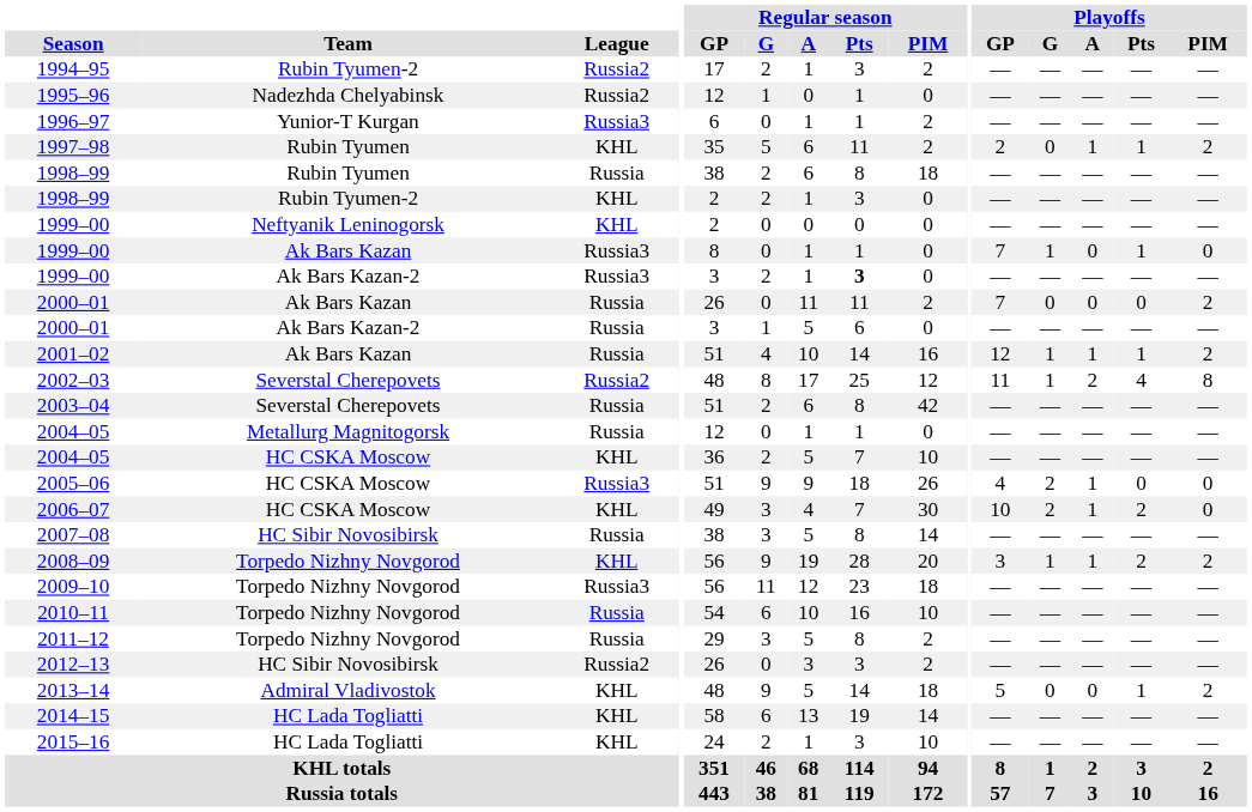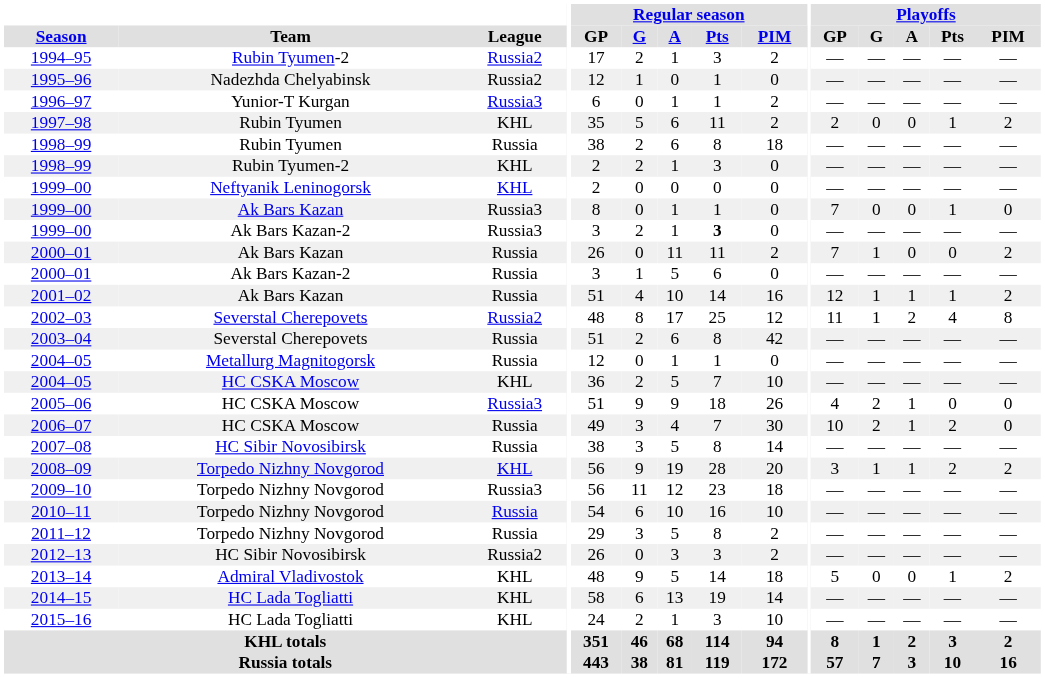 <table border="0" cellpadding="1" cellspacing="0" style="text-align:center; width:60em">
 <tr bgcolor="#e0e0e0">
 <th colspan="3" bgcolor="#ffffff"></th>
 <th rowspan="99" bgcolor="#ffffff"></th>
 <th colspan="5"><a href='#'>Regular season</a></th>
 <th rowspan="99" bgcolor="#ffffff"></th>
 <th colspan="5"><a href='#'>Playoffs</a></th>
 </tr>
 <tr bgcolor="#e0e0e0">
 <th><a href='#'>Season</a></th>
 <th>Team</th>
 <th>League</th>
 <th>GP</th>
 <th><a href='#'>G</a></th>
 <th><a href='#'>A</a></th>
 <th><a href='#'>Pts</a></th>
 <th><a href='#'>PIM</a></th>
 <th>GP</th>
 <th>G</th>
 <th>A</th>
 <th>Pts</th>
 <th>PIM</th>
 </tr>
 <tr>
 <td><a href='#'>1994–95</a></td>
 <td><a href='#'>Rubin Tyumen</a>-2</td>
 <td><a href='#'>Russia2</a></td>
 <td>17</td>
 <td>2</td>
 <td>1</td>
 <td>3</td>
 <td>2</td>
 <td>—</td>
 <td>—</td>
 <td>—</td>
 <td>—</td>
 <td>—</td>
 </tr>
 <tr bgcolor="#f0f0f0">
 <td><a href='#'>1995–96</a></td>
 <td>Nadezhda Chelyabinsk</td>
 <td>Russia2</td>
 <td>12</td>
 <td>1</td>
 <td>0</td>
 <td>1</td>
 <td>0</td>
 <td>—</td>
 <td>—</td>
 <td>—</td>
 <td>—</td>
 <td>—</td>
 </tr>
 <tr>
 <td><a href='#'>1996–97</a></td>
 <td>Yunior-T Kurgan</td>
 <td><a href='#'>Russia3</a></td>
 <td>6</td>
 <td>0</td>
 <td>1</td>
 <td>1</td>
 <td>2</td>
 <td>—</td>
 <td>—</td>
 <td>—</td>
 <td>—</td>
 <td>—</td>
 </tr>
 <tr bgcolor="#f0f0f0">
 <td><a href='#'>1997–98</a></td>
 <td>Rubin Tyumen</td>
 <td>KHL</td>
 <td>35</td>
 <td>5</td>
 <td>6</td>
 <td>11</td>
 <td>2</td>
 <td>2</td>
 <td>0</td>
-<td>1</td>
+<td>0</td>
 <td>1</td>
 <td>2</td>
 </tr>
 <tr>
 <td><a href='#'>1998–99</a></td>
 <td>Rubin Tyumen</td>
 <td>Russia</td>
 <td>38</td>
 <td>2</td>
 <td>6</td>
 <td>8</td>
 <td>18</td>
 <td>—</td>
 <td>—</td>
 <td>—</td>
 <td>—</td>
 <td>—</td>
 </tr>
 <tr bgcolor="#f0f0f0">
 <td><a href='#'>1998–99</a></td>
 <td>Rubin Tyumen-2</td>
 <td>KHL</td>
 <td>2</td>
 <td>2</td>
 <td>1</td>
 <td>3</td>
 <td>0</td>
 <td>—</td>
 <td>—</td>
 <td>—</td>
 <td>—</td>
 <td>—</td>
 </tr>
 <tr>
 <td><a href='#'>1999–00</a></td>
 <td><a href='#'>Neftyanik Leninogorsk</a></td>
 <td><a href='#'>KHL</a></td>
 <td>2</td>
 <td>0</td>
 <td>0</td>
 <td>0</td>
 <td>0</td>
 <td>—</td>
 <td>—</td>
 <td>—</td>
 <td>—</td>
 <td>—</td>
 </tr>
 <tr bgcolor="#f0f0f0">
 <td><a href='#'>1999–00</a></td>
 <td><a href='#'>Ak Bars Kazan</a></td>
 <td>Russia3</td>
 <td>8</td>
 <td>0</td>
 <td>1</td>
 <td>1</td>
 <td>0</td>
 <td>7</td>
-<td>1</td>
+<td>0</td>
 <td>0</td>
 <td>1</td>
 <td>0</td>
 </tr>
 <tr>
 <td><a href='#'>1999–00</a></td>
 <td>Ak Bars Kazan-2</td>
 <td>Russia3</td>
 <td>3</td>
 <td>2</td>
 <td>1</td>
 <td><strong>3</strong></td>
 <td>0</td>
 <td>—</td>
 <td>—</td>
 <td>—</td>
 <td>—</td>
 <td>—</td>
 </tr>
 <tr bgcolor="#f0f0f0">
 <td><a href='#'>2000–01</a></td>
 <td>Ak Bars Kazan</td>
 <td>Russia</td>
 <td>26</td>
 <td>0</td>
 <td>11</td>
 <td>11</td>
 <td>2</td>
 <td>7</td>
-<td>0</td>
+<td>1</td>
 <td>0</td>
 <td>0</td>
 <td>2</td>
 </tr>
 <tr>
 <td><a href='#'>2000–01</a></td>
 <td>Ak Bars Kazan-2</td>
 <td>Russia</td>
 <td>3</td>
 <td>1</td>
 <td>5</td>
 <td>6</td>
 <td>0</td>
 <td>—</td>
 <td>—</td>
 <td>—</td>
 <td>—</td>
 <td>—</td>
 </tr>
 <tr bgcolor="#f0f0f0">
 <td><a href='#'>2001–02</a></td>
 <td>Ak Bars Kazan</td>
 <td>Russia</td>
 <td>51</td>
 <td>4</td>
 <td>10</td>
 <td>14</td>
 <td>16</td>
 <td>12</td>
 <td>1</td>
 <td>1</td>
 <td>1</td>
 <td>2</td>
 </tr>
 <tr>
 <td><a href='#'>2002–03</a></td>
 <td><a href='#'>Severstal Cherepovets</a></td>
 <td><a href='#'>Russia2</a></td>
 <td>48</td>
 <td>8</td>
 <td>17</td>
 <td>25</td>
 <td>12</td>
 <td>11</td>
 <td>1</td>
 <td>2</td>
 <td>4</td>
 <td>8</td>
 </tr>
 <tr bgcolor="#f0f0f0">
 <td><a href='#'>2003–04</a></td>
 <td>Severstal Cherepovets</td>
 <td>Russia</td>
 <td>51</td>
 <td>2</td>
 <td>6</td>
 <td>8</td>
 <td>42</td>
 <td>—</td>
 <td>—</td>
 <td>—</td>
 <td>—</td>
 <td>—</td>
 </tr>
 <tr>
 <td><a href='#'>2004–05</a></td>
 <td><a href='#'>Metallurg Magnitogorsk</a></td>
 <td>Russia</td>
 <td>12</td>
 <td>0</td>
 <td>1</td>
 <td>1</td>
 <td>0</td>
 <td>—</td>
 <td>—</td>
 <td>—</td>
 <td>—</td>
 <td>—</td>
 </tr>
 <tr bgcolor="#f0f0f0">
 <td><a href='#'>2004–05</a></td>
 <td><a href='#'>HC CSKA Moscow</a></td>
 <td>KHL</td>
 <td>36</td>
 <td>2</td>
 <td>5</td>
 <td>7</td>
 <td>10</td>
 <td>—</td>
 <td>—</td>
 <td>—</td>
 <td>—</td>
 <td>—</td>
 </tr>
 <tr>
 <td><a href='#'>2005–06</a></td>
 <td>HC CSKA Moscow</td>
 <td><a href='#'>Russia3</a></td>
 <td>51</td>
 <td>9</td>
 <td>9</td>
 <td>18</td>
 <td>26</td>
 <td>4</td>
 <td>2</td>
 <td>1</td>
 <td>0</td>
 <td>0</td>
 </tr>
 <tr bgcolor="#f0f0f0">
 <td><a href='#'>2006–07</a></td>
 <td>HC CSKA Moscow</td>
-<td>KHL</td>
+<td>Russia</td>
 <td>49</td>
 <td>3</td>
 <td>4</td>
 <td>7</td>
 <td>30</td>
 <td>10</td>
 <td>2</td>
 <td>1</td>
 <td>2</td>
 <td>0</td>
 </tr>
 <tr>
 <td><a href='#'>2007–08</a></td>
 <td><a href='#'>HC Sibir Novosibirsk</a></td>
 <td>Russia</td>
 <td>38</td>
 <td>3</td>
 <td>5</td>
 <td>8</td>
 <td>14</td>
 <td>—</td>
 <td>—</td>
 <td>—</td>
 <td>—</td>
 <td>—</td>
 </tr>
 <tr bgcolor="#f0f0f0">
 <td><a href='#'>2008–09</a></td>
 <td><a href='#'>Torpedo Nizhny Novgorod</a></td>
 <td><a href='#'>KHL</a></td>
 <td>56</td>
 <td>9</td>
 <td>19</td>
 <td>28</td>
 <td>20</td>
 <td>3</td>
 <td>1</td>
 <td>1</td>
 <td>2</td>
 <td>2</td>
 </tr>
 <tr>
 <td><a href='#'>2009–10</a></td>
 <td>Torpedo Nizhny Novgorod</td>
 <td>Russia3</td>
 <td>56</td>
 <td>11</td>
 <td>12</td>
 <td>23</td>
 <td>18</td>
 <td>—</td>
 <td>—</td>
 <td>—</td>
 <td>—</td>
 <td>—</td>
 </tr>
 <tr bgcolor="#f0f0f0">
 <td><a href='#'>2010–11</a></td>
 <td>Torpedo Nizhny Novgorod</td>
 <td><a href='#'>Russia</a></td>
 <td>54</td>
 <td>6</td>
 <td>10</td>
 <td>16</td>
 <td>10</td>
 <td>—</td>
 <td>—</td>
 <td>—</td>
 <td>—</td>
 <td>—</td>
 </tr>
 <tr>
 <td><a href='#'>2011–12</a></td>
 <td>Torpedo Nizhny Novgorod</td>
 <td>Russia</td>
 <td>29</td>
 <td>3</td>
 <td>5</td>
 <td>8</td>
 <td>2</td>
 <td>—</td>
 <td>—</td>
 <td>—</td>
 <td>—</td>
 <td>—</td>
 </tr>
 <tr bgcolor="#f0f0f0">
 <td><a href='#'>2012–13</a></td>
 <td>HC Sibir Novosibirsk</td>
 <td>Russia2</td>
 <td>26</td>
 <td>0</td>
 <td>3</td>
 <td>3</td>
 <td>2</td>
 <td>—</td>
 <td>—</td>
 <td>—</td>
 <td>—</td>
 <td>—</td>
 </tr>
 <tr>
 <td><a href='#'>2013–14</a></td>
 <td><a href='#'>Admiral Vladivostok</a></td>
 <td>KHL</td>
 <td>48</td>
 <td>9</td>
 <td>5</td>
 <td>14</td>
 <td>18</td>
 <td>5</td>
 <td>0</td>
 <td>0</td>
 <td>1</td>
 <td>2</td>
 </tr>
 <tr bgcolor="#f0f0f0">
 <td><a href='#'>2014–15</a></td>
 <td><a href='#'>HC Lada Togliatti</a></td>
 <td>KHL</td>
 <td>58</td>
 <td>6</td>
 <td>13</td>
 <td>19</td>
 <td>14</td>
 <td>—</td>
 <td>—</td>
 <td>—</td>
 <td>—</td>
 <td>—</td>
 </tr>
 <tr>
 <td><a href='#'>2015–16</a></td>
 <td>HC Lada Togliatti</td>
 <td>KHL</td>
 <td>24</td>
 <td>2</td>
 <td>1</td>
 <td>3</td>
 <td>10</td>
 <td>—</td>
 <td>—</td>
 <td>—</td>
 <td>—</td>
 <td>—</td>
 </tr>
 <tr>
 </tr>
 <tr ALIGN="center" bgcolor="#e0e0e0">
 <th colspan="3">KHL totals</th>
 <th ALIGN="center">351</th>
 <th ALIGN="center">46</th>
 <th ALIGN="center">68</th>
 <th ALIGN="center">114</th>
 <th ALIGN="center">94</th>
 <th ALIGN="center">8</th>
 <th ALIGN="center">1</th>
 <th ALIGN="center">2</th>
 <th ALIGN="center">3</th>
 <th ALIGN="center">2</th>
 </tr>
 <tr>
 </tr>
 <tr ALIGN="center" bgcolor="#e0e0e0">
 <th colspan="3">Russia totals</th>
 <th ALIGN="center">443</th>
 <th ALIGN="center">38</th>
 <th ALIGN="center">81</th>
 <th ALIGN="center">119</th>
 <th ALIGN="center">172</th>
 <th ALIGN="center">57</th>
 <th ALIGN="center">7</th>
 <th ALIGN="center">3</th>
 <th ALIGN="center">10</th>
 <th ALIGN="center">16</th>
 </tr>
 </table>
